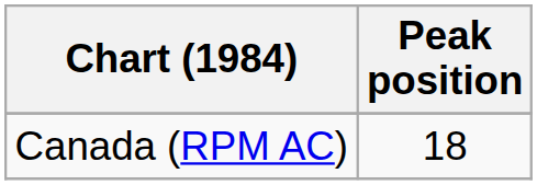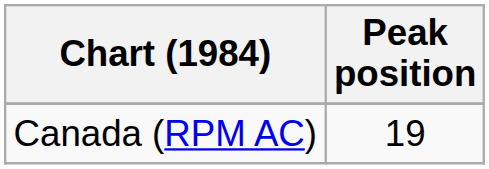 <table class="wikitable sortable">
 <tr>
 <th align="left">Chart (1984)</th>
 <th align="center">Peak<br>position</th>
 </tr>
 <tr>
 </tr>
 <tr>
 <td>Canada (<a href='#'>RPM AC</a>)</td>
-<td style="text-align:center;">18</td>
+<td style="text-align:center;">19</td>
 </tr>
 <tr>
 </tr>
 <tr>
 </tr>
 <tr>
 </tr>
 <tr>
 </tr>
 <tr>
 </tr>
 <tr>
 </tr>
 <tr>
 </tr>
 </table>
